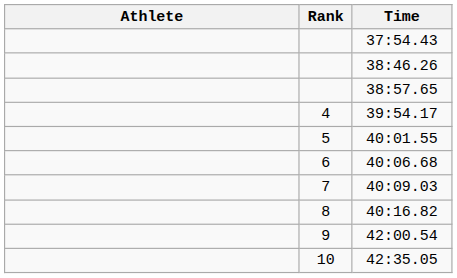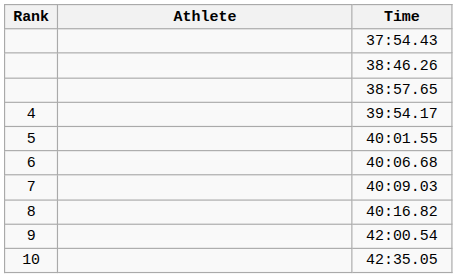 <table class=wikitable sortable| style="text-align:center">
 <tr>
+<th width=40>Rank</th>
 <th width=250>Athlete</th>
-<th width=40>Rank</th>
 <th width=80>Time</th>
 </tr>
 <tr>
+<td></td>
 <td align=left></td>
-<td></td>
 <td>37:54.43</td>
 </tr>
 <tr>
+<td></td>
 <td align=left></td>
-<td></td>
 <td>38:46.26</td>
 </tr>
 <tr>
+<td></td>
 <td align=left></td>
-<td></td>
 <td>38:57.65</td>
 </tr>
 <tr>
+<td>4</td>
 <td align=left></td>
-<td>4</td>
 <td>39:54.17</td>
 </tr>
 <tr>
+<td>5</td>
 <td align=left></td>
-<td>5</td>
 <td>40:01.55</td>
 </tr>
 <tr>
+<td>6</td>
 <td align=left></td>
-<td>6</td>
 <td>40:06.68</td>
 </tr>
 <tr>
+<td>7</td>
 <td align=left></td>
-<td>7</td>
 <td>40:09.03</td>
 </tr>
 <tr>
+<td>8</td>
 <td align=left></td>
-<td>8</td>
 <td>40:16.82</td>
 </tr>
 <tr>
+<td>9</td>
 <td align=left></td>
-<td>9</td>
 <td>42:00.54</td>
 </tr>
 <tr>
+<td>10</td>
 <td align=left></td>
-<td>10</td>
 <td>42:35.05</td>
 </tr>
 </table>
